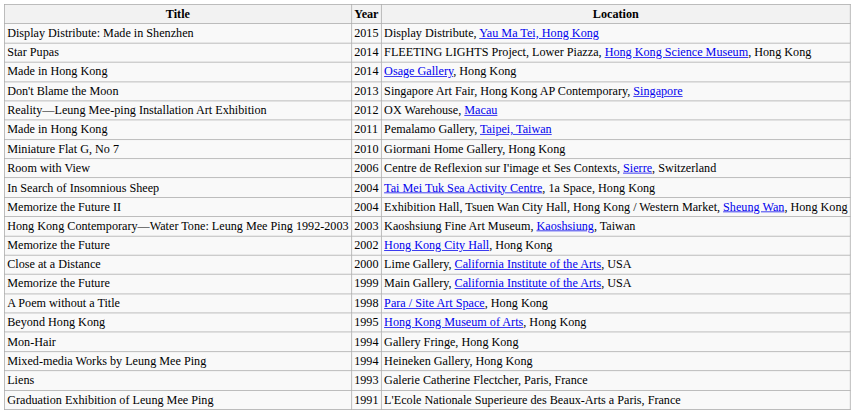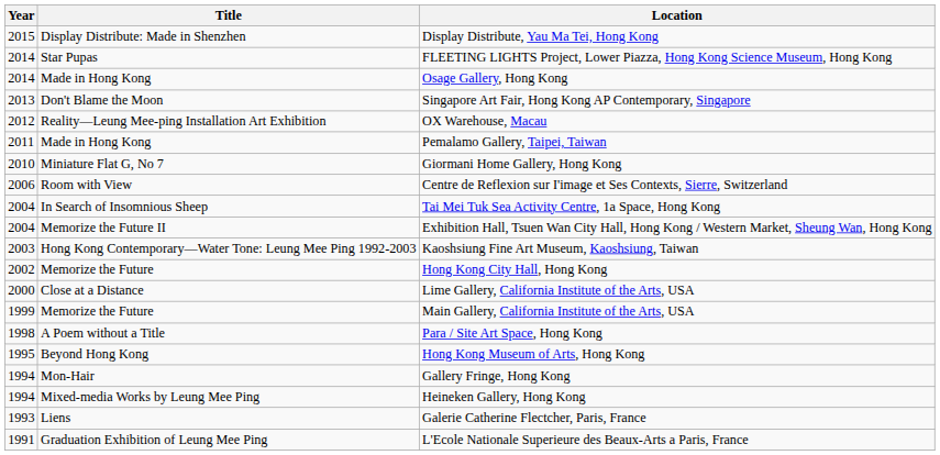 <table class="wikitable">
 <tr>
+<th>Year</th>
 <th>Title</th>
-<th>Year</th>
 <th>Location</th>
 </tr>
 <tr>
+<td>2015</td>
 <td>Display Distribute: Made in Shenzhen</td>
-<td>2015</td>
 <td>Display Distribute, <a href='#'>Yau Ma Tei, Hong Kong</a></td>
 </tr>
 <tr>
+<td>2014</td>
 <td>Star Pupas</td>
-<td>2014</td>
 <td>FLEETING LIGHTS Project, Lower Piazza, <a href='#'>Hong Kong Science Museum</a>, Hong Kong</td>
 </tr>
 <tr>
+<td>2014</td>
 <td>Made in Hong Kong</td>
-<td>2014</td>
 <td><a href='#'>Osage Gallery</a>, Hong Kong</td>
 </tr>
 <tr>
+<td>2013</td>
 <td>Don't Blame the Moon</td>
-<td>2013</td>
 <td>Singapore Art Fair, Hong Kong AP Contemporary, <a href='#'>Singapore</a></td>
 </tr>
 <tr>
+<td>2012</td>
 <td>Reality—Leung Mee-ping Installation Art Exhibition</td>
-<td>2012</td>
 <td>OX Warehouse, <a href='#'>Macau</a></td>
 </tr>
 <tr>
+<td>2011</td>
 <td>Made in Hong Kong</td>
-<td>2011</td>
 <td>Pemalamo Gallery, <a href='#'>Taipei, Taiwan</a></td>
 </tr>
 <tr>
+<td>2010</td>
 <td>Miniature Flat G, No 7</td>
-<td>2010</td>
 <td>Giormani Home Gallery, Hong Kong</td>
 </tr>
 <tr>
+<td>2006</td>
 <td>Room with View</td>
-<td>2006</td>
 <td>Centre de Reflexion sur I'image et Ses Contexts, <a href='#'>Sierre</a>, Switzerland</td>
 </tr>
 <tr>
+<td>2004</td>
 <td>In Search of Insomnious Sheep</td>
-<td>2004</td>
 <td><a href='#'>Tai Mei Tuk Sea Activity Centre</a>, 1a Space, Hong Kong</td>
 </tr>
 <tr>
+<td>2004</td>
 <td>Memorize the Future II</td>
-<td>2004</td>
 <td>Exhibition Hall, Tsuen Wan City Hall, Hong Kong / Western Market, <a href='#'>Sheung Wan</a>, Hong Kong</td>
 </tr>
 <tr>
+<td>2003</td>
 <td>Hong Kong Contemporary—Water Tone: Leung Mee Ping 1992-2003</td>
-<td>2003</td>
 <td>Kaoshsiung Fine Art Museum, <a href='#'>Kaoshsiung</a>, Taiwan</td>
 </tr>
 <tr>
+<td>2002</td>
 <td>Memorize the Future</td>
-<td>2002</td>
 <td><a href='#'>Hong Kong City Hall</a>, Hong Kong</td>
 </tr>
 <tr>
+<td>2000</td>
 <td>Close at a Distance</td>
-<td>2000</td>
 <td>Lime Gallery, <a href='#'>California Institute of the Arts</a>, USA</td>
 </tr>
 <tr>
+<td>1999</td>
 <td>Memorize the Future</td>
-<td>1999</td>
 <td>Main Gallery, <a href='#'>California Institute of the Arts</a>, USA</td>
 </tr>
 <tr>
+<td>1998</td>
 <td>A Poem without a Title</td>
-<td>1998</td>
 <td><a href='#'>Para / Site Art Space</a>, Hong Kong</td>
 </tr>
 <tr>
+<td>1995</td>
 <td>Beyond Hong Kong</td>
-<td>1995</td>
 <td><a href='#'>Hong Kong Museum of Arts</a>, Hong Kong</td>
 </tr>
 <tr>
+<td>1994</td>
 <td>Mon-Hair</td>
-<td>1994</td>
 <td>Gallery Fringe, Hong Kong</td>
 </tr>
 <tr>
+<td>1994</td>
 <td>Mixed-media Works by Leung Mee Ping</td>
-<td>1994</td>
 <td>Heineken Gallery, Hong Kong</td>
 </tr>
 <tr>
+<td>1993</td>
 <td>Liens</td>
-<td>1993</td>
 <td>Galerie Catherine Flectcher, Paris, France</td>
 </tr>
 <tr>
+<td>1991</td>
 <td>Graduation Exhibition of Leung Mee Ping</td>
-<td>1991</td>
 <td>L'Ecole Nationale Superieure des Beaux-Arts a Paris, France</td>
 </tr>
 </table>
